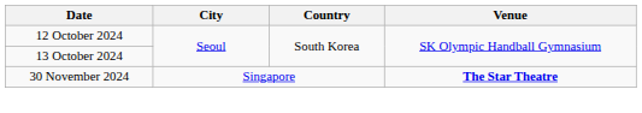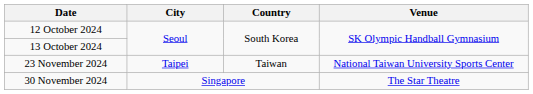 <table class="wikitable" style="text-align:center;">
 <tr>
 <th scope="col" style="width:11em;">Date</th>
 <th scope="col" style="width:8.5em;">City</th>
 <th scope="col" style="width:8.5em;">Country</th>
 <th scope="col" style="width:19em;">Venue</th>
 </tr>
 <tr>
 <td>12 October 2024</td>
 <td rowspan="2"><a href='#'>Seoul</a></td>
 <td rowspan="2">South Korea</td>
 <td rowspan="2"><a href='#'>SK Olympic Handball Gymnasium</a></td>
 </tr>
 <tr>
 <td>13 October 2024</td>
 </tr>
 <tr>
+<td>23 November 2024</td>
+<td><a href='#'>Taipei</a></td>
+<td>Taiwan</td>
+<td><a href='#'>National Taiwan University Sports Center</a></td>
+</tr>
+<tr>
 <td>30 November 2024</td>
 <td colspan="2"><a href='#'>Singapore</a></td>
-<td><strong><a href='#'>The Star Theatre</a></strong></td>
+<td><a href='#'>The Star Theatre</a></td>
 </tr>
 </table>
